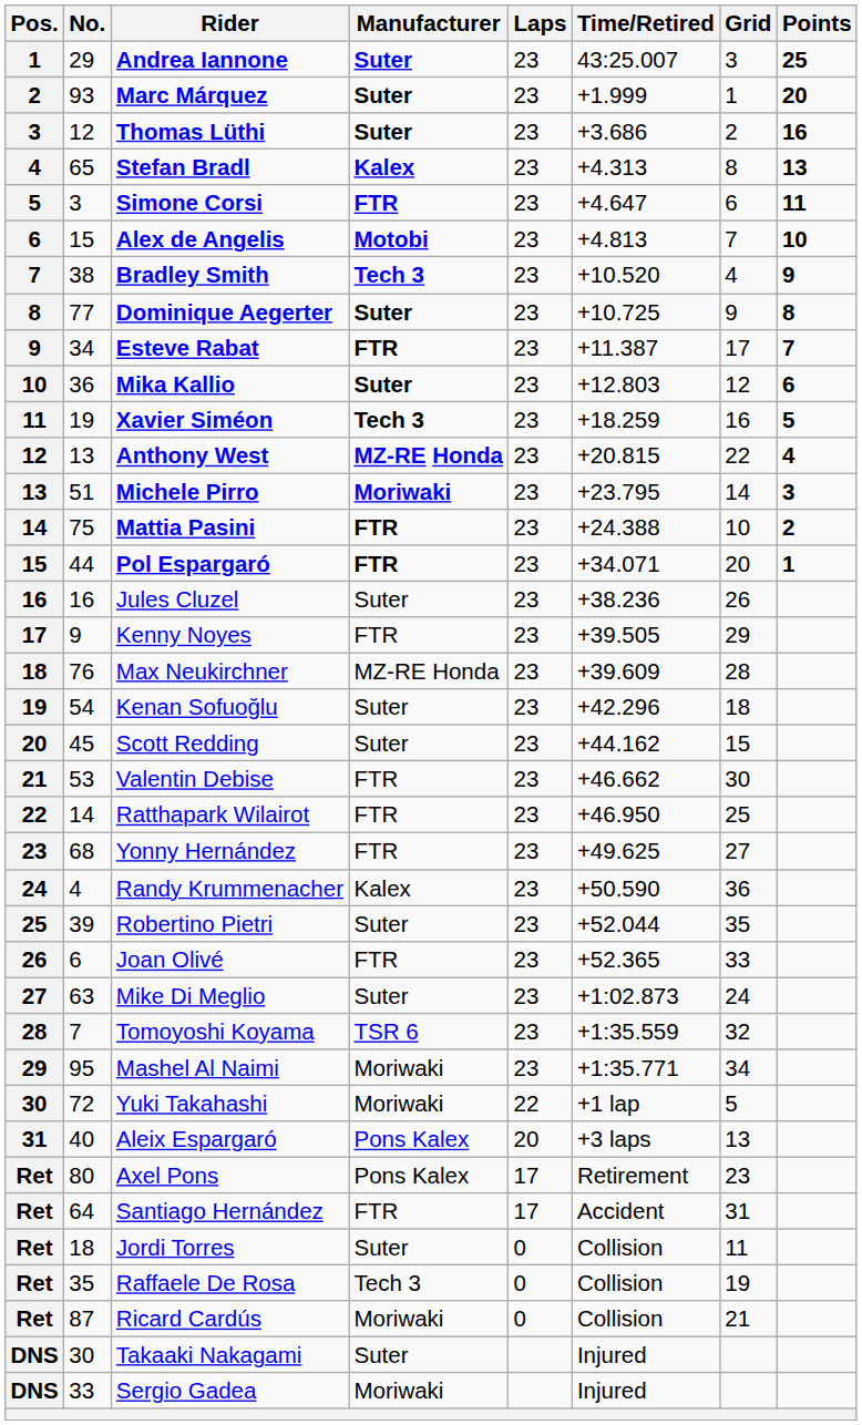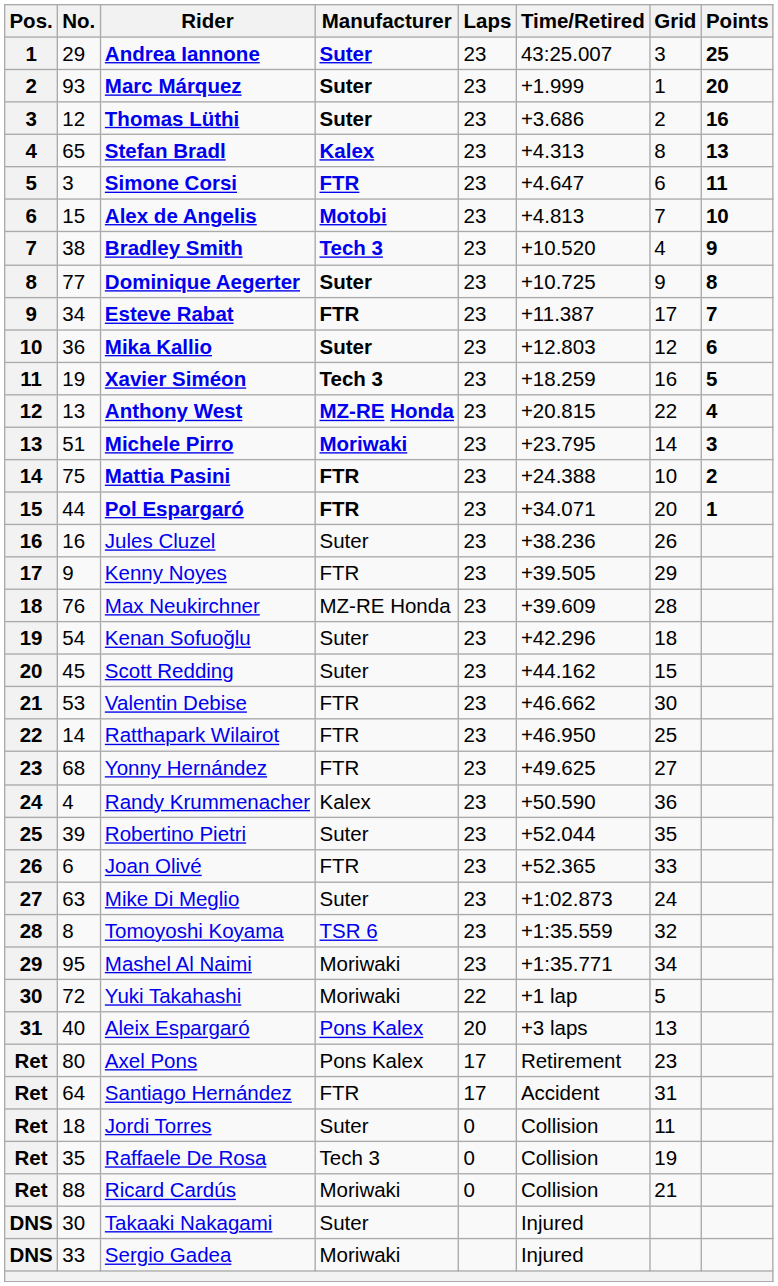 <table class="wikitable" style="font-size: 95%;">
 <tr>
 <th>Pos.</th>
 <th>No.</th>
 <th>Rider</th>
 <th>Manufacturer</th>
 <th>Laps</th>
 <th>Time/Retired</th>
 <th>Grid</th>
 <th>Points</th>
 </tr>
 <tr>
 <th>1</th>
 <td>29</td>
 <td> <strong><a href='#'>Andrea Iannone</a></strong></td>
 <td><strong><a href='#'>Suter</a></strong></td>
 <td>23</td>
 <td>43:25.007</td>
 <td>3</td>
 <td><strong>25</strong></td>
 </tr>
 <tr>
 <th>2</th>
 <td>93</td>
 <td> <strong><a href='#'>Marc Márquez</a></strong></td>
 <td><strong>Suter</strong></td>
 <td>23</td>
 <td>+1.999</td>
 <td>1</td>
 <td><strong>20</strong></td>
 </tr>
 <tr>
 <th>3</th>
 <td>12</td>
 <td> <strong><a href='#'>Thomas Lüthi</a></strong></td>
 <td><strong>Suter</strong></td>
 <td>23</td>
 <td>+3.686</td>
 <td>2</td>
 <td><strong>16</strong></td>
 </tr>
 <tr>
 <th>4</th>
 <td>65</td>
 <td> <strong><a href='#'>Stefan Bradl</a></strong></td>
 <td><strong><a href='#'>Kalex</a></strong></td>
 <td>23</td>
 <td>+4.313</td>
 <td>8</td>
 <td><strong>13</strong></td>
 </tr>
 <tr>
 <th>5</th>
 <td>3</td>
 <td> <strong><a href='#'>Simone Corsi</a></strong></td>
 <td><strong><a href='#'>FTR</a></strong></td>
 <td>23</td>
 <td>+4.647</td>
 <td>6</td>
 <td><strong>11</strong></td>
 </tr>
 <tr>
 <th>6</th>
 <td>15</td>
 <td> <strong><a href='#'>Alex de Angelis</a></strong></td>
 <td><strong><a href='#'>Motobi</a></strong></td>
 <td>23</td>
 <td>+4.813</td>
 <td>7</td>
 <td><strong>10</strong></td>
 </tr>
 <tr>
 <th>7</th>
 <td>38</td>
 <td> <strong><a href='#'>Bradley Smith</a></strong></td>
 <td><strong><a href='#'>Tech 3</a></strong></td>
 <td>23</td>
 <td>+10.520</td>
 <td>4</td>
 <td><strong>9</strong></td>
 </tr>
 <tr>
 <th>8</th>
 <td>77</td>
 <td> <strong><a href='#'>Dominique Aegerter</a></strong></td>
 <td><strong>Suter</strong></td>
 <td>23</td>
 <td>+10.725</td>
 <td>9</td>
 <td><strong>8</strong></td>
 </tr>
 <tr>
 <th>9</th>
 <td>34</td>
 <td> <strong><a href='#'>Esteve Rabat</a></strong></td>
 <td><strong>FTR</strong></td>
 <td>23</td>
 <td>+11.387</td>
 <td>17</td>
 <td><strong>7</strong></td>
 </tr>
 <tr>
 <th>10</th>
 <td>36</td>
 <td> <strong><a href='#'>Mika Kallio</a></strong></td>
 <td><strong>Suter</strong></td>
 <td>23</td>
 <td>+12.803</td>
 <td>12</td>
 <td><strong>6</strong></td>
 </tr>
 <tr>
 <th>11</th>
 <td>19</td>
 <td> <strong><a href='#'>Xavier Siméon</a></strong></td>
 <td><strong>Tech 3</strong></td>
 <td>23</td>
 <td>+18.259</td>
 <td>16</td>
 <td><strong>5</strong></td>
 </tr>
 <tr>
 <th>12</th>
 <td>13</td>
 <td> <strong><a href='#'>Anthony West</a></strong></td>
 <td><strong><a href='#'>MZ-RE</a> <a href='#'>Honda</a></strong></td>
 <td>23</td>
 <td>+20.815</td>
 <td>22</td>
 <td><strong>4</strong></td>
 </tr>
 <tr>
 <th>13</th>
 <td>51</td>
 <td> <strong><a href='#'>Michele Pirro</a></strong></td>
 <td><strong><a href='#'>Moriwaki</a></strong></td>
 <td>23</td>
 <td>+23.795</td>
 <td>14</td>
 <td><strong>3</strong></td>
 </tr>
 <tr>
 <th>14</th>
 <td>75</td>
 <td> <strong><a href='#'>Mattia Pasini</a></strong></td>
 <td><strong>FTR</strong></td>
 <td>23</td>
 <td>+24.388</td>
 <td>10</td>
 <td><strong>2</strong></td>
 </tr>
 <tr>
 <th>15</th>
 <td>44</td>
 <td> <strong><a href='#'>Pol Espargaró</a></strong></td>
 <td><strong>FTR</strong></td>
 <td>23</td>
 <td>+34.071</td>
 <td>20</td>
 <td><strong>1</strong></td>
 </tr>
 <tr>
 <th>16</th>
 <td>16</td>
 <td> <a href='#'>Jules Cluzel</a></td>
 <td>Suter</td>
 <td>23</td>
 <td>+38.236</td>
 <td>26</td>
 <td></td>
 </tr>
 <tr>
 <th>17</th>
 <td>9</td>
 <td> <a href='#'>Kenny Noyes</a></td>
 <td>FTR</td>
 <td>23</td>
 <td>+39.505</td>
 <td>29</td>
 <td></td>
 </tr>
 <tr>
 <th>18</th>
 <td>76</td>
 <td> <a href='#'>Max Neukirchner</a></td>
 <td>MZ-RE Honda</td>
 <td>23</td>
 <td>+39.609</td>
 <td>28</td>
 <td></td>
 </tr>
 <tr>
 <th>19</th>
 <td>54</td>
 <td> <a href='#'>Kenan Sofuoğlu</a></td>
 <td>Suter</td>
 <td>23</td>
 <td>+42.296</td>
 <td>18</td>
 <td></td>
 </tr>
 <tr>
 <th>20</th>
 <td>45</td>
 <td> <a href='#'>Scott Redding</a></td>
 <td>Suter</td>
 <td>23</td>
 <td>+44.162</td>
 <td>15</td>
 <td></td>
 </tr>
 <tr>
 <th>21</th>
 <td>53</td>
 <td> <a href='#'>Valentin Debise</a></td>
 <td>FTR</td>
 <td>23</td>
 <td>+46.662</td>
 <td>30</td>
 <td></td>
 </tr>
 <tr>
 <th>22</th>
 <td>14</td>
 <td> <a href='#'>Ratthapark Wilairot</a></td>
 <td>FTR</td>
 <td>23</td>
 <td>+46.950</td>
 <td>25</td>
 <td></td>
 </tr>
 <tr>
 <th>23</th>
 <td>68</td>
 <td> <a href='#'>Yonny Hernández</a></td>
 <td>FTR</td>
 <td>23</td>
 <td>+49.625</td>
 <td>27</td>
 <td></td>
 </tr>
 <tr>
 <th>24</th>
 <td>4</td>
 <td> <a href='#'>Randy Krummenacher</a></td>
 <td>Kalex</td>
 <td>23</td>
 <td>+50.590</td>
 <td>36</td>
 <td></td>
 </tr>
 <tr>
 <th>25</th>
 <td>39</td>
 <td> <a href='#'>Robertino Pietri</a></td>
 <td>Suter</td>
 <td>23</td>
 <td>+52.044</td>
 <td>35</td>
 <td></td>
 </tr>
 <tr>
 <th>26</th>
 <td>6</td>
 <td> <a href='#'>Joan Olivé</a></td>
 <td>FTR</td>
 <td>23</td>
 <td>+52.365</td>
 <td>33</td>
 <td></td>
 </tr>
 <tr>
 <th>27</th>
 <td>63</td>
 <td> <a href='#'>Mike Di Meglio</a></td>
 <td>Suter</td>
 <td>23</td>
 <td>+1:02.873</td>
 <td>24</td>
 <td></td>
 </tr>
 <tr>
 <th>28</th>
-<td>7</td>
+<td>8</td>
 <td> <a href='#'>Tomoyoshi Koyama</a></td>
 <td><a href='#'>TSR 6</a></td>
 <td>23</td>
 <td>+1:35.559</td>
 <td>32</td>
 <td></td>
 </tr>
 <tr>
 <th>29</th>
 <td>95</td>
 <td> <a href='#'>Mashel Al Naimi</a></td>
 <td>Moriwaki</td>
 <td>23</td>
 <td>+1:35.771</td>
 <td>34</td>
 <td></td>
 </tr>
 <tr>
 <th>30</th>
 <td>72</td>
 <td> <a href='#'>Yuki Takahashi</a></td>
 <td>Moriwaki</td>
 <td>22</td>
 <td>+1 lap</td>
 <td>5</td>
 <td></td>
 </tr>
 <tr>
 <th>31</th>
 <td>40</td>
 <td> <a href='#'>Aleix Espargaró</a></td>
 <td><a href='#'>Pons Kalex</a></td>
 <td>20</td>
 <td>+3 laps</td>
 <td>13</td>
 <td></td>
 </tr>
 <tr>
 <th>Ret</th>
 <td>80</td>
 <td> <a href='#'>Axel Pons</a></td>
 <td>Pons Kalex</td>
 <td>17</td>
 <td>Retirement</td>
 <td>23</td>
 <td></td>
 </tr>
 <tr>
 <th>Ret</th>
 <td>64</td>
 <td> <a href='#'>Santiago Hernández</a></td>
 <td>FTR</td>
 <td>17</td>
 <td>Accident</td>
 <td>31</td>
 <td></td>
 </tr>
 <tr>
 <th>Ret</th>
 <td>18</td>
 <td> <a href='#'>Jordi Torres</a></td>
 <td>Suter</td>
 <td>0</td>
 <td>Collision</td>
 <td>11</td>
 <td></td>
 </tr>
 <tr>
 <th>Ret</th>
 <td>35</td>
 <td> <a href='#'>Raffaele De Rosa</a></td>
 <td>Tech 3</td>
 <td>0</td>
 <td>Collision</td>
 <td>19</td>
 <td></td>
 </tr>
 <tr>
 <th>Ret</th>
-<td>87</td>
+<td>88</td>
 <td> <a href='#'>Ricard Cardús</a></td>
 <td>Moriwaki</td>
 <td>0</td>
 <td>Collision</td>
 <td>21</td>
 <td></td>
 </tr>
 <tr>
 <th>DNS</th>
 <td>30</td>
 <td> <a href='#'>Takaaki Nakagami</a></td>
 <td>Suter</td>
 <td></td>
 <td>Injured</td>
 <td></td>
 <td></td>
 </tr>
 <tr>
 <th>DNS</th>
 <td>33</td>
 <td> <a href='#'>Sergio Gadea</a></td>
 <td>Moriwaki</td>
 <td></td>
 <td>Injured</td>
 <td></td>
 <td></td>
 </tr>
 <tr>
 <th colspan=8></th>
 </tr>
 <tr>
 </tr>
 </table>
